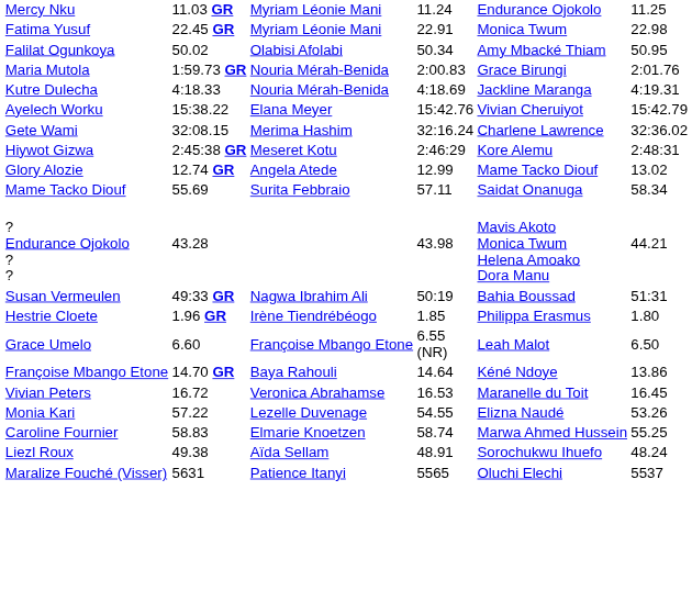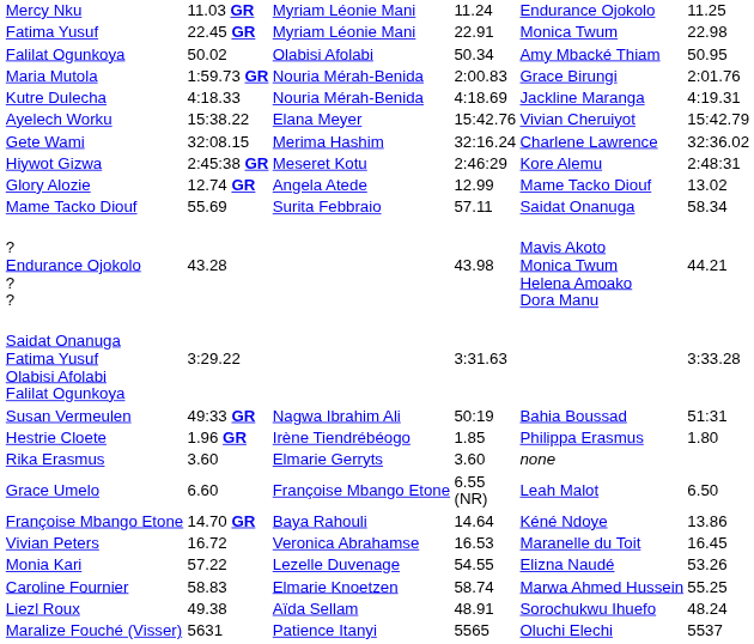 <table>
 <tr>
 <td></td>
 <td><a href='#'>Mercy Nku</a><br> </td>
 <td>11.03 <strong><a href='#'>GR</a></strong></td>
 <td><a href='#'>Myriam Léonie Mani</a><br> </td>
 <td>11.24</td>
 <td><a href='#'>Endurance Ojokolo</a><br> </td>
 <td>11.25</td>
 </tr>
 <tr>
 <td></td>
 <td><a href='#'>Fatima Yusuf</a><br> </td>
 <td>22.45 <strong><a href='#'>GR</a></strong></td>
 <td><a href='#'>Myriam Léonie Mani</a><br> </td>
 <td>22.91</td>
 <td><a href='#'>Monica Twum</a><br> </td>
 <td>22.98</td>
 </tr>
 <tr>
 <td></td>
 <td><a href='#'>Falilat Ogunkoya</a><br></td>
 <td>50.02</td>
 <td><a href='#'>Olabisi Afolabi</a><br> </td>
 <td>50.34</td>
 <td><a href='#'>Amy Mbacké Thiam</a><br> </td>
 <td>50.95</td>
 </tr>
 <tr>
 <td></td>
 <td><a href='#'>Maria Mutola</a><br> </td>
 <td>1:59.73 <strong><a href='#'>GR</a></strong></td>
 <td><a href='#'>Nouria Mérah-Benida</a><br> </td>
 <td>2:00.83</td>
 <td><a href='#'>Grace Birungi</a><br> </td>
 <td>2:01.76</td>
 </tr>
 <tr>
 <td></td>
 <td><a href='#'>Kutre Dulecha</a><br> </td>
 <td>4:18.33</td>
 <td><a href='#'>Nouria Mérah-Benida</a><br> </td>
 <td>4:18.69</td>
 <td><a href='#'>Jackline Maranga</a><br> </td>
 <td>4:19.31</td>
 </tr>
 <tr>
 <td></td>
 <td><a href='#'>Ayelech Worku</a><br> </td>
 <td>15:38.22</td>
 <td><a href='#'>Elana Meyer</a><br> </td>
 <td>15:42.76</td>
 <td><a href='#'>Vivian Cheruiyot</a><br> </td>
 <td>15:42.79</td>
 </tr>
 <tr>
 <td></td>
 <td><a href='#'>Gete Wami</a><br> </td>
 <td>32:08.15</td>
 <td><a href='#'>Merima Hashim</a><br> </td>
 <td>32:16.24</td>
 <td><a href='#'>Charlene Lawrence</a><br> </td>
 <td>32:36.02</td>
 </tr>
 <tr>
 <td></td>
 <td><a href='#'>Hiywot Gizwa</a><br> </td>
 <td>2:45:38 <strong><a href='#'>GR</a></strong></td>
 <td><a href='#'>Meseret Kotu</a><br> </td>
 <td>2:46:29</td>
 <td><a href='#'>Kore Alemu</a><br> </td>
 <td>2:48:31</td>
 </tr>
 <tr>
 <td></td>
 <td><a href='#'>Glory Alozie</a><br> </td>
 <td>12.74 <strong><a href='#'>GR</a></strong></td>
 <td><a href='#'>Angela Atede</a><br> </td>
 <td>12.99</td>
 <td><a href='#'>Mame Tacko Diouf</a><br> </td>
 <td>13.02</td>
 </tr>
 <tr>
 <td></td>
 <td><a href='#'>Mame Tacko Diouf</a><br> </td>
 <td>55.69</td>
 <td><a href='#'>Surita Febbraio</a><br> </td>
 <td>57.11</td>
 <td><a href='#'>Saidat Onanuga</a><br> </td>
 <td>58.34</td>
 </tr>
 <tr>
 <td></td>
 <td><br>?<br><a href='#'>Endurance Ojokolo</a><br>?<br>?</td>
 <td>43.28</td>
 <td></td>
 <td>43.98</td>
 <td><br><a href='#'>Mavis Akoto</a><br><a href='#'>Monica Twum</a><br><a href='#'>Helena Amoako</a><br><a href='#'>Dora Manu</a></td>
 <td>44.21</td>
 </tr>
 <tr>
 <td></td>
+<td><br><a href='#'>Saidat Onanuga</a><br><a href='#'>Fatima Yusuf</a><br><a href='#'>Olabisi Afolabi</a><br><a href='#'>Falilat Ogunkoya</a></td>
+<td>3:29.22</td>
+<td></td>
+<td>3:31.63</td>
+<td></td>
+<td>3:33.28</td>
+</tr>
+<tr>
+<td></td>
 <td><a href='#'>Susan Vermeulen</a><br> </td>
 <td>49:33 <strong><a href='#'>GR</a></strong></td>
 <td><a href='#'>Nagwa Ibrahim Ali</a><br> </td>
 <td>50:19</td>
 <td><a href='#'>Bahia Boussad</a><br> </td>
 <td>51:31</td>
 </tr>
 <tr>
 <td></td>
 <td><a href='#'>Hestrie Cloete</a><br> </td>
 <td>1.96 <strong><a href='#'>GR</a></strong></td>
 <td><a href='#'>Irène Tiendrébéogo</a><br> </td>
 <td>1.85</td>
 <td><a href='#'>Philippa Erasmus</a><br> </td>
 <td>1.80</td>
+</tr>
+<tr>
+<td></td>
+<td><a href='#'>Rika Erasmus</a><br> </td>
+<td>3.60</td>
+<td><a href='#'>Elmarie Gerryts</a><br> </td>
+<td>3.60</td>
+<td><em>none</em></td>
+<td></td>
 </tr>
 <tr>
 <td></td>
 <td><a href='#'>Grace Umelo</a><br> </td>
 <td>6.60</td>
 <td><a href='#'>Françoise Mbango Etone</a><br> </td>
 <td>6.55<br>(NR)</td>
 <td><a href='#'>Leah Malot</a><br> </td>
 <td>6.50</td>
 </tr>
 <tr>
 <td></td>
 <td><a href='#'>Françoise Mbango Etone</a><br> </td>
 <td>14.70 <strong><a href='#'>GR</a></strong></td>
 <td><a href='#'>Baya Rahouli</a><br> </td>
 <td>14.64</td>
 <td><a href='#'>Kéné Ndoye</a><br> </td>
 <td>13.86</td>
 </tr>
 <tr>
 <td></td>
 <td><a href='#'>Vivian Peters</a><br> </td>
 <td>16.72</td>
 <td><a href='#'>Veronica Abrahamse</a><br> </td>
 <td>16.53</td>
 <td><a href='#'>Maranelle du Toit</a><br> </td>
 <td>16.45</td>
 </tr>
 <tr>
 <td></td>
 <td><a href='#'>Monia Kari</a><br> </td>
 <td>57.22</td>
 <td><a href='#'>Lezelle Duvenage</a><br> </td>
 <td>54.55</td>
 <td><a href='#'>Elizna Naudé</a><br> </td>
 <td>53.26</td>
 </tr>
 <tr>
 <td></td>
 <td><a href='#'>Caroline Fournier</a><br> </td>
 <td>58.83</td>
 <td><a href='#'>Elmarie Knoetzen</a><br> </td>
 <td>58.74</td>
 <td><a href='#'>Marwa Ahmed Hussein</a><br> </td>
 <td>55.25</td>
 </tr>
 <tr>
 <td></td>
 <td><a href='#'>Liezl Roux</a><br> </td>
 <td>49.38</td>
 <td><a href='#'>Aïda Sellam</a><br> </td>
 <td>48.91</td>
 <td><a href='#'>Sorochukwu Ihuefo</a><br> </td>
 <td>48.24</td>
 </tr>
 <tr>
 <td></td>
 <td><a href='#'>Maralize Fouché (Visser)</a><br> </td>
 <td>5631</td>
 <td><a href='#'>Patience Itanyi</a><br> </td>
 <td>5565</td>
 <td><a href='#'>Oluchi Elechi</a><br> </td>
 <td>5537</td>
 </tr>
 <tr>
 </tr>
 </table>
